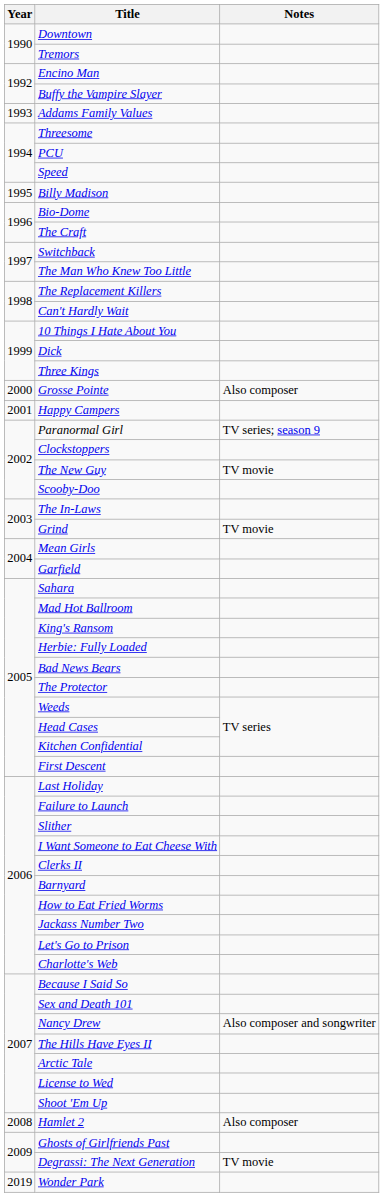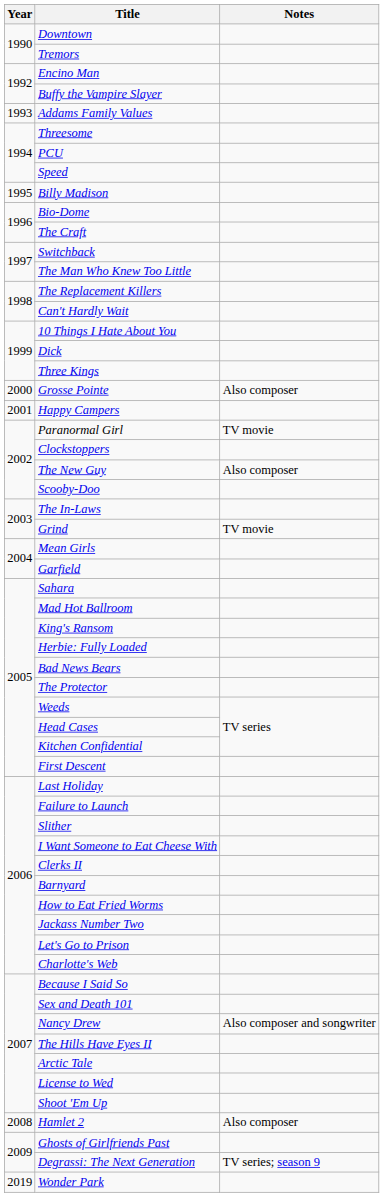 <table class="wikitable sortable">
 <tr>
 <th>Year</th>
 <th>Title</th>
 <th class="unsortable">Notes</th>
 </tr>
 <tr>
 <td rowspan="2">1990</td>
 <td><em><a href='#'>Downtown</a></em></td>
 <td></td>
 </tr>
 <tr>
 <td><em><a href='#'>Tremors</a></em></td>
 <td></td>
 </tr>
 <tr>
 <td rowspan="2">1992</td>
 <td><em><a href='#'>Encino Man</a></em></td>
 <td></td>
 </tr>
 <tr>
 <td><em><a href='#'>Buffy the Vampire Slayer</a></em></td>
 <td></td>
 </tr>
 <tr>
 <td>1993</td>
 <td><em><a href='#'>Addams Family Values</a></em></td>
 <td></td>
 </tr>
 <tr>
 <td rowspan="3">1994</td>
 <td><em><a href='#'>Threesome</a></em></td>
 <td></td>
 </tr>
 <tr>
 <td><em><a href='#'>PCU</a></em></td>
 <td></td>
 </tr>
 <tr>
 <td><em><a href='#'>Speed</a></em></td>
 <td></td>
 </tr>
 <tr>
 <td>1995</td>
 <td><em><a href='#'>Billy Madison</a></em></td>
 <td></td>
 </tr>
 <tr>
 <td rowspan="2">1996</td>
 <td><em><a href='#'>Bio-Dome</a></em></td>
 <td></td>
 </tr>
 <tr>
 <td><em><a href='#'>The Craft</a></em></td>
 <td></td>
 </tr>
 <tr>
 <td rowspan="2">1997</td>
 <td><em><a href='#'>Switchback</a></em></td>
 <td></td>
 </tr>
 <tr>
 <td><em><a href='#'>The Man Who Knew Too Little</a></em></td>
 <td></td>
 </tr>
 <tr>
 <td rowspan="2">1998</td>
 <td><em><a href='#'>The Replacement Killers</a></em></td>
 <td></td>
 </tr>
 <tr>
 <td><em><a href='#'>Can't Hardly Wait</a></em></td>
 <td></td>
 </tr>
 <tr>
 <td rowspan="3">1999</td>
 <td><em><a href='#'>10 Things I Hate About You</a></em></td>
 <td></td>
 </tr>
 <tr>
 <td><em><a href='#'>Dick</a></em></td>
 <td></td>
 </tr>
 <tr>
 <td><em><a href='#'>Three Kings</a></em></td>
 <td></td>
 </tr>
 <tr>
 <td>2000</td>
 <td><em><a href='#'>Grosse Pointe</a></em></td>
 <td>Also composer</td>
 </tr>
 <tr>
 <td>2001</td>
 <td><em><a href='#'>Happy Campers</a></em></td>
 <td></td>
 </tr>
 <tr>
 <td rowspan="4">2002</td>
 <td><em>Paranormal Girl</em></td>
-<td>TV series; <a href='#'>season 9</a></td>
+<td>TV movie</td>
 </tr>
 <tr>
 <td><em><a href='#'>Clockstoppers</a></em></td>
 <td></td>
 </tr>
 <tr>
 <td><em><a href='#'>The New Guy</a></em></td>
-<td>TV movie</td>
+<td>Also composer</td>
 </tr>
 <tr>
 <td><em><a href='#'>Scooby-Doo</a></em></td>
 <td></td>
 </tr>
 <tr>
 <td rowspan="2">2003</td>
 <td><em><a href='#'>The In-Laws</a></em></td>
 <td></td>
 </tr>
 <tr>
 <td><em><a href='#'>Grind</a></em></td>
 <td>TV movie</td>
 </tr>
 <tr>
 <td rowspan="2">2004</td>
 <td><em><a href='#'>Mean Girls</a></em></td>
 <td></td>
 </tr>
 <tr>
 <td><em><a href='#'>Garfield</a></em></td>
 <td></td>
 </tr>
 <tr>
 <td rowspan="10">2005</td>
 <td><em><a href='#'>Sahara</a></em></td>
 <td></td>
 </tr>
 <tr>
 <td><em><a href='#'>Mad Hot Ballroom</a></em></td>
 <td></td>
 </tr>
 <tr>
 <td><em><a href='#'>King's Ransom</a></em></td>
 <td></td>
 </tr>
 <tr>
 <td><em><a href='#'>Herbie: Fully Loaded</a></em></td>
 <td></td>
 </tr>
 <tr>
 <td><em><a href='#'>Bad News Bears</a></em></td>
 <td></td>
 </tr>
 <tr>
 <td><em><a href='#'>The Protector</a></em></td>
 <td></td>
 </tr>
 <tr>
 <td><em><a href='#'>Weeds</a></em></td>
 <td rowspan="3">TV series</td>
 </tr>
 <tr>
 <td><em><a href='#'>Head Cases</a></em></td>
 </tr>
 <tr>
 <td><em><a href='#'>Kitchen Confidential</a></em></td>
 </tr>
 <tr>
 <td><em><a href='#'>First Descent</a></em></td>
 <td></td>
 </tr>
 <tr>
 <td rowspan="10">2006</td>
 <td><em><a href='#'>Last Holiday</a></em></td>
 <td></td>
 </tr>
 <tr>
 <td><em><a href='#'>Failure to Launch</a></em></td>
 <td></td>
 </tr>
 <tr>
 <td><em><a href='#'>Slither</a></em></td>
 <td></td>
 </tr>
 <tr>
 <td><em><a href='#'>I Want Someone to Eat Cheese With</a></em></td>
 <td></td>
 </tr>
 <tr>
 <td><em><a href='#'>Clerks II</a></em></td>
 <td></td>
 </tr>
 <tr>
 <td><em><a href='#'>Barnyard</a></em></td>
 <td></td>
 </tr>
 <tr>
 <td><em><a href='#'>How to Eat Fried Worms</a></em></td>
 <td></td>
 </tr>
 <tr>
 <td><em><a href='#'>Jackass Number Two</a></em></td>
 <td></td>
 </tr>
 <tr>
 <td><em><a href='#'>Let's Go to Prison</a></em></td>
 <td></td>
 </tr>
 <tr>
 <td><em><a href='#'>Charlotte's Web</a></em></td>
 <td></td>
 </tr>
 <tr>
 <td rowspan="7">2007</td>
 <td><em><a href='#'>Because I Said So</a></em></td>
 <td></td>
 </tr>
 <tr>
 <td><em><a href='#'>Sex and Death 101</a></em></td>
 <td></td>
 </tr>
 <tr>
 <td><em><a href='#'>Nancy Drew</a></em></td>
 <td>Also composer and songwriter</td>
 </tr>
 <tr>
 <td><em><a href='#'>The Hills Have Eyes II</a></em></td>
 <td></td>
 </tr>
 <tr>
 <td><em><a href='#'>Arctic Tale</a></em></td>
 <td></td>
 </tr>
 <tr>
 <td><em><a href='#'>License to Wed</a></em></td>
 <td></td>
 </tr>
 <tr>
 <td><em><a href='#'>Shoot 'Em Up</a></em></td>
 <td></td>
 </tr>
 <tr>
 <td>2008</td>
 <td><em><a href='#'>Hamlet 2</a></em></td>
 <td>Also composer</td>
 </tr>
 <tr>
 <td rowspan="2">2009</td>
 <td><em><a href='#'>Ghosts of Girlfriends Past</a></em></td>
 <td></td>
 </tr>
 <tr>
 <td><em><a href='#'>Degrassi: The Next Generation</a></em></td>
-<td>TV movie</td>
+<td>TV series; <a href='#'>season 9</a></td>
 </tr>
 <tr>
 <td>2019</td>
 <td><em><a href='#'>Wonder Park</a></em></td>
 <td></td>
 </tr>
 </table>
